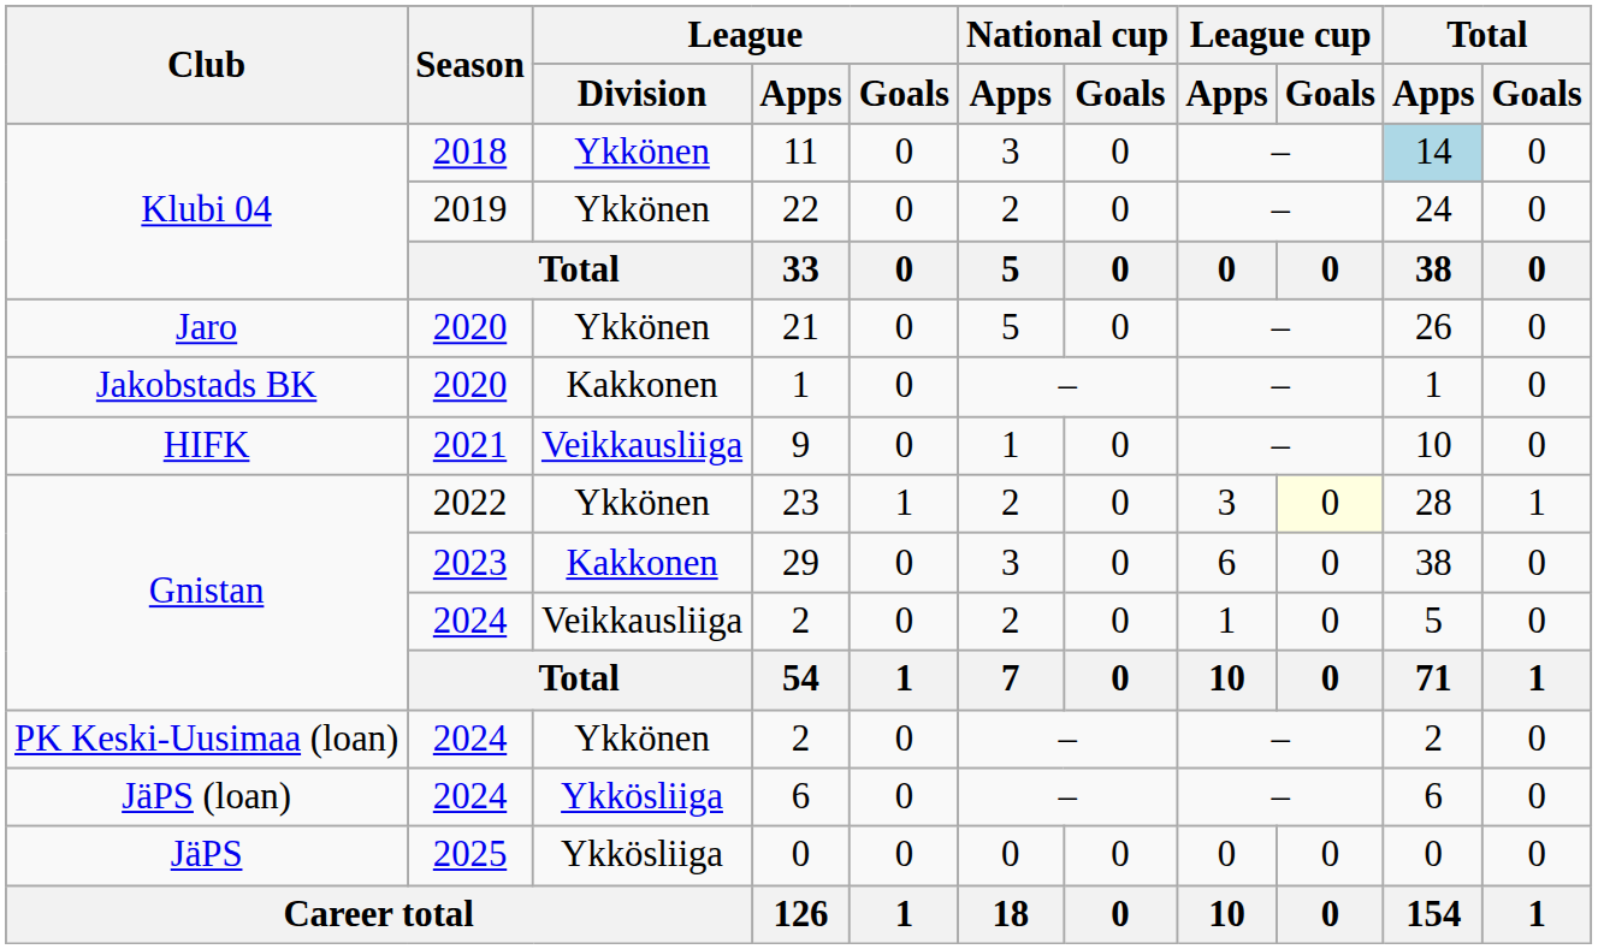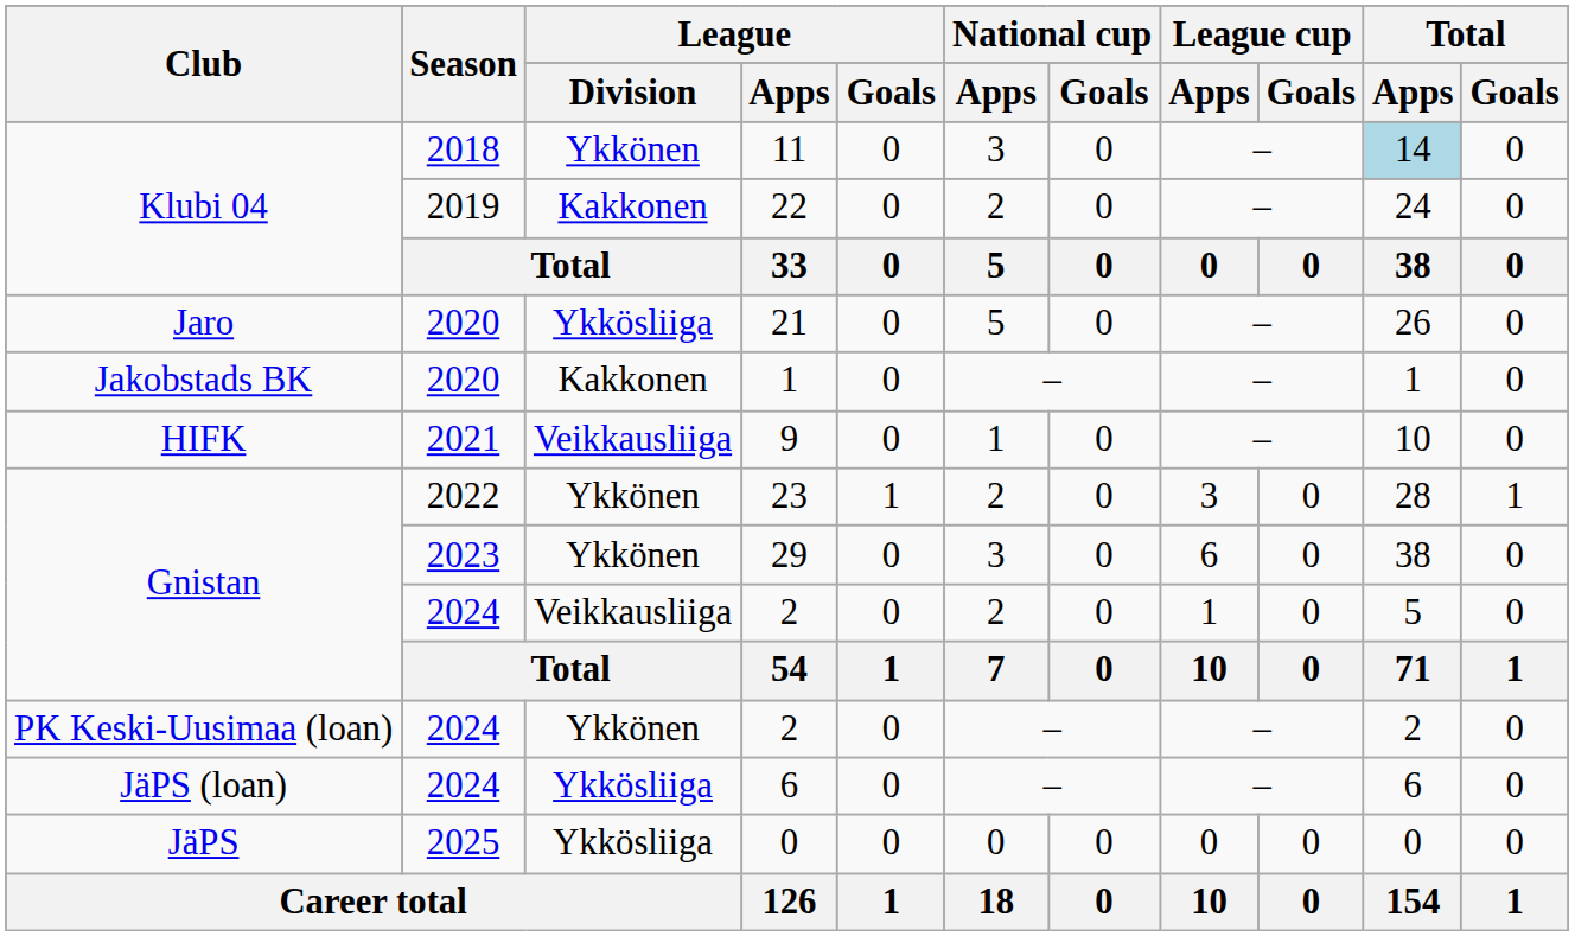 <table class="wikitable" style="text-align:center">
 <tr>
 <th rowspan="2">Club</th>
 <th rowspan="2">Season</th>
 <th colspan="3">League</th>
 <th colspan="2">National cup</th>
 <th colspan="2">League cup</th>
 <th colspan="2">Total</th>
 </tr>
 <tr>
 <th>Division</th>
 <th>Apps</th>
 <th>Goals</th>
 <th>Apps</th>
 <th>Goals</th>
 <th>Apps</th>
 <th>Goals</th>
 <th>Apps</th>
 <th>Goals</th>
 </tr>
 <tr>
 <td rowspan=3><a href='#'>Klubi 04</a></td>
 <td><a href='#'>2018</a></td>
 <td><a href='#'>Ykkönen</a></td>
 <td>11</td>
 <td>0</td>
 <td>3</td>
 <td>0</td>
 <td colspan=2>–</td>
 <td style="background: lightblue;">14</td>
 <td>0</td>
 </tr>
 <tr>
 <td>2019</td>
-<td>Ykkönen</td>
+<td><a href='#'>Kakkonen</a></td>
 <td>22</td>
 <td>0</td>
 <td>2</td>
 <td>0</td>
 <td colspan=2>–</td>
 <td>24</td>
 <td>0</td>
 </tr>
 <tr>
 <th colspan=2>Total</th>
 <th>33</th>
 <th>0</th>
 <th>5</th>
 <th>0</th>
 <th>0</th>
 <th>0</th>
 <th>38</th>
 <th>0</th>
 </tr>
 <tr>
 <td><a href='#'>Jaro</a></td>
 <td><a href='#'>2020</a></td>
-<td>Ykkönen</td>
+<td><a href='#'>Ykkösliiga</a></td>
 <td>21</td>
 <td>0</td>
 <td>5</td>
 <td>0</td>
 <td colspan=2>–</td>
 <td>26</td>
 <td>0</td>
 </tr>
 <tr>
 <td><a href='#'>Jakobstads BK</a></td>
 <td><a href='#'>2020</a></td>
 <td>Kakkonen</td>
 <td>1</td>
 <td>0</td>
 <td colspan=2>–</td>
 <td colspan=2>–</td>
 <td>1</td>
 <td>0</td>
 </tr>
 <tr>
 <td><a href='#'>HIFK</a></td>
 <td><a href='#'>2021</a></td>
 <td><a href='#'>Veikkausliiga</a></td>
 <td>9</td>
 <td>0</td>
 <td>1</td>
 <td>0</td>
 <td colspan=2>–</td>
 <td>10</td>
 <td>0</td>
 </tr>
 <tr>
 <td rowspan=4><a href='#'>Gnistan</a></td>
 <td>2022</td>
 <td>Ykkönen</td>
 <td>23</td>
 <td>1</td>
 <td>2</td>
 <td>0</td>
 <td>3</td>
-<td style="background: lightyellow;">0</td>
+<td>0</td>
 <td>28</td>
 <td>1</td>
 </tr>
 <tr>
 <td><a href='#'>2023</a></td>
-<td><a href='#'>Kakkonen</a></td>
+<td>Ykkönen</td>
 <td>29</td>
 <td>0</td>
 <td>3</td>
 <td>0</td>
 <td>6</td>
 <td>0</td>
 <td>38</td>
 <td>0</td>
 </tr>
 <tr>
 <td><a href='#'>2024</a></td>
 <td>Veikkausliiga</td>
 <td>2</td>
 <td>0</td>
 <td>2</td>
 <td>0</td>
 <td>1</td>
 <td>0</td>
 <td>5</td>
 <td>0</td>
 </tr>
 <tr>
 <th colspan=2>Total</th>
 <th>54</th>
 <th>1</th>
 <th>7</th>
 <th>0</th>
 <th>10</th>
 <th>0</th>
 <th>71</th>
 <th>1</th>
 </tr>
 <tr>
 <td><a href='#'>PK Keski-Uusimaa</a> (loan)</td>
 <td><a href='#'>2024</a></td>
 <td>Ykkönen</td>
 <td>2</td>
 <td>0</td>
 <td colspan=2>–</td>
 <td colspan=2>–</td>
 <td>2</td>
 <td>0</td>
 </tr>
 <tr>
 <td><a href='#'>JäPS</a> (loan)</td>
 <td><a href='#'>2024</a></td>
 <td><a href='#'>Ykkösliiga</a></td>
 <td>6</td>
 <td>0</td>
 <td colspan=2>–</td>
 <td colspan=2>–</td>
 <td>6</td>
 <td>0</td>
 </tr>
 <tr>
 <td><a href='#'>JäPS</a></td>
 <td><a href='#'>2025</a></td>
 <td>Ykkösliiga</td>
 <td>0</td>
 <td>0</td>
 <td>0</td>
 <td>0</td>
 <td>0</td>
 <td>0</td>
 <td>0</td>
 <td>0</td>
 </tr>
 <tr>
 <th colspan="3">Career total</th>
 <th>126</th>
 <th>1</th>
 <th>18</th>
 <th>0</th>
 <th>10</th>
 <th>0</th>
 <th>154</th>
 <th>1</th>
 </tr>
 </table>
